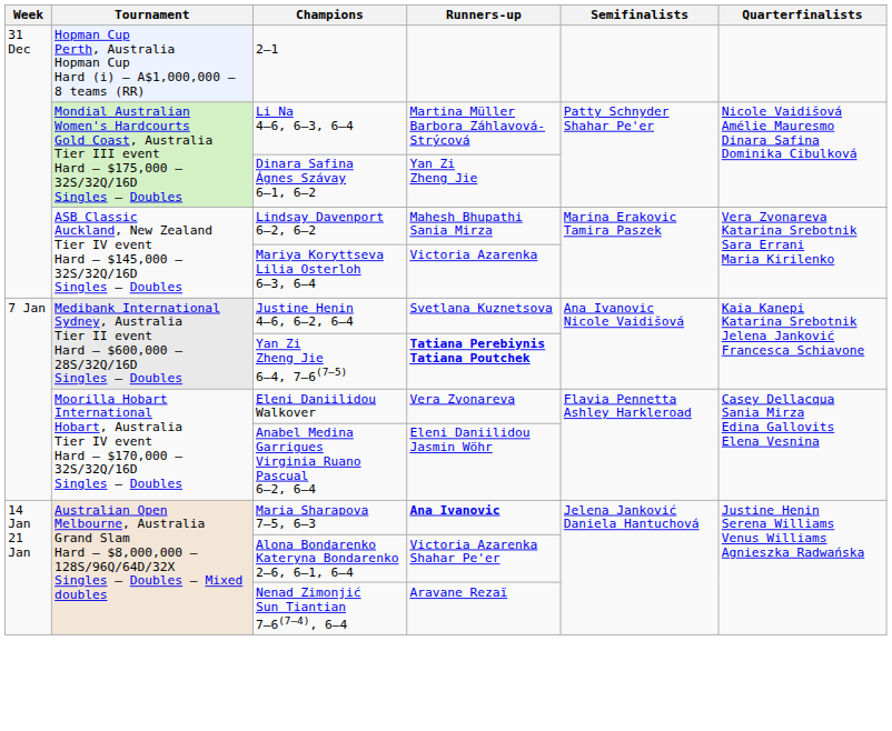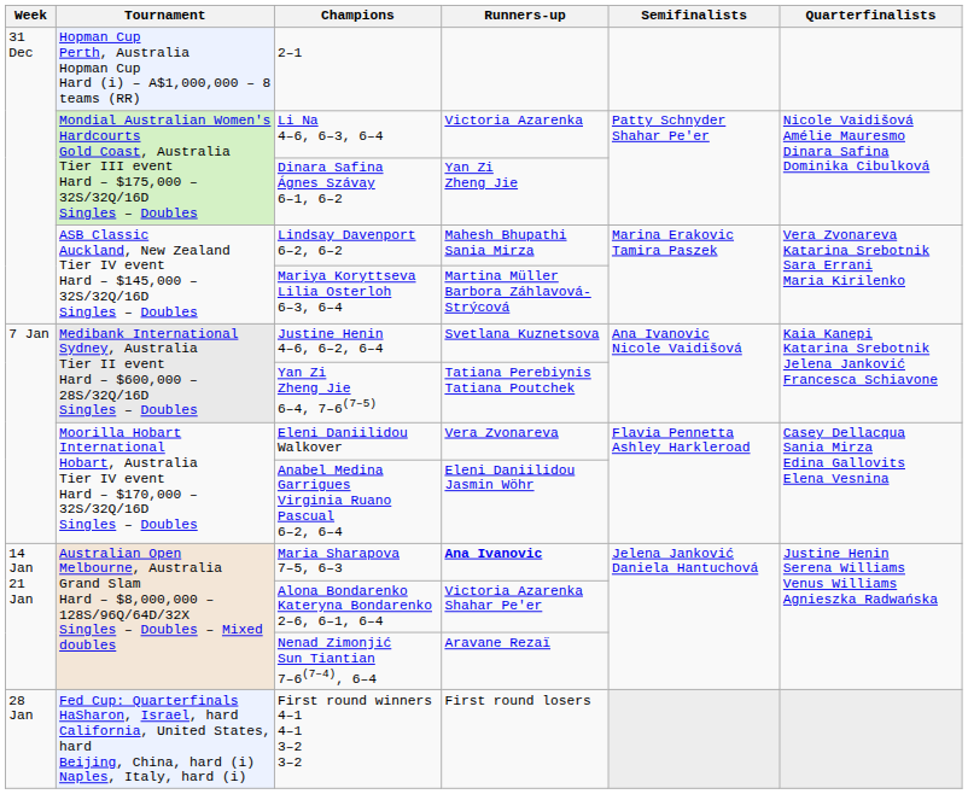 <table class=wikitable style=font-size:95%>
 <tr>
 <th style="width:48px;">Week</th>
 <th style="width:248px;">Tournament</th>
 <th style="width:200px;">Champions</th>
 <th style="width:200px;">Runners-up</th>
 <th style="width:190px;">Semifinalists</th>
 <th style="width:190px;">Quarterfinalists</th>
 </tr>
 <tr valign=top>
 <td rowspan=5>31 Dec</td>
 <td style="background:#ECF2FF;"><a href='#'>Hopman Cup</a><br> <a href='#'>Perth</a>, Australia<br>Hopman Cup<br>Hard (i) – A$1,000,000 – 8 teams (RR)</td>
 <td><br>2–1</td>
 <td></td>
 <td><br><br></td>
 <td><br><br></td>
 </tr>
 <tr valign="top">
 <td rowspan=2 style="background:#d4f1c5;"><a href='#'>Mondial Australian Women's Hardcourts</a><br> <a href='#'>Gold Coast</a>, Australia<br>Tier III event <br> Hard – $175,000 – 32S/32Q/16D<br><a href='#'>Singles</a> – <a href='#'>Doubles</a></td>
 <td> <a href='#'>Li Na</a> <br> 4–6, 6–3, 6–4</td>
-<td> <a href='#'>Martina Müller</a> <br>  <a href='#'>Barbora Záhlavová-Strýcová</a></td>
+<td> <a href='#'>Victoria Azarenka</a></td>
 <td rowspan=2> <a href='#'>Patty Schnyder</a><br> <a href='#'>Shahar Pe'er</a></td>
 <td rowspan=2> <a href='#'>Nicole Vaidišová</a>  <br>  <a href='#'>Amélie Mauresmo</a> <br> <a href='#'>Dinara Safina</a><br>   <a href='#'>Dominika Cibulková</a></td>
 </tr>
 <tr valign="top">
 <td> <a href='#'>Dinara Safina</a> <br>  <a href='#'>Ágnes Szávay</a><br>6–1, 6–2</td>
 <td> <a href='#'>Yan Zi</a> <br>  <a href='#'>Zheng Jie</a></td>
 </tr>
 <tr valign="top">
 <td rowspan=2><a href='#'>ASB Classic</a><br> <a href='#'>Auckland</a>, New Zealand<br>Tier IV event<br>Hard – $145,000 – 32S/32Q/16D<br><a href='#'>Singles</a> – <a href='#'>Doubles</a></td>
 <td> <a href='#'>Lindsay Davenport</a><br>6–2, 6–2</td>
 <td> <a href='#'>Mahesh Bhupathi</a> <br>  <a href='#'>Sania Mirza</a></td>
 <td rowspan=2> <a href='#'>Marina Erakovic</a><br> <a href='#'>Tamira Paszek</a></td>
 <td rowspan=2> <a href='#'>Vera Zvonareva</a> <br>  <a href='#'>Katarina Srebotnik</a> <br>  <a href='#'>Sara Errani</a><br> <a href='#'>Maria Kirilenko</a></td>
 </tr>
 <tr valign="top">
 <td> <a href='#'>Mariya Koryttseva</a> <br>  <a href='#'>Lilia Osterloh</a> <br>6–3, 6–4</td>
-<td> <a href='#'>Victoria Azarenka</a></td>
+<td> <a href='#'>Martina Müller</a> <br>  <a href='#'>Barbora Záhlavová-Strýcová</a></td>
 </tr>
 <tr valign="top">
 <td rowspan=4>7 Jan</td>
 <td rowspan=2 style="background:#e9e9e9;"><a href='#'>Medibank International</a><br> <a href='#'>Sydney</a>, Australia<br>Tier II event <br>Hard – $600,000 – 28S/32Q/16D<br><a href='#'>Singles</a> – <a href='#'>Doubles</a></td>
 <td> <a href='#'>Justine Henin</a><br>4–6, 6–2, 6–4</td>
 <td> <a href='#'>Svetlana Kuznetsova</a></td>
 <td rowspan=2> <a href='#'>Ana Ivanovic</a><br> <a href='#'>Nicole Vaidišová</a></td>
 <td rowspan=2> <a href='#'>Kaia Kanepi</a><br> <a href='#'>Katarina Srebotnik</a> <br> <a href='#'>Jelena Janković</a><br>  <a href='#'>Francesca Schiavone</a></td>
 </tr>
 <tr valign="top">
 <td> <a href='#'>Yan Zi</a> <br>  <a href='#'>Zheng Jie</a><br>6–4, 7–6<sup>(7–5)</sup></td>
-<td><strong> <a href='#'>Tatiana Perebiynis</a> <br>  <a href='#'>Tatiana Poutchek</a></strong></td>
+<td> <a href='#'>Tatiana Perebiynis</a> <br>  <a href='#'>Tatiana Poutchek</a></td>
 </tr>
 <tr valign="top">
 <td rowspan=2><a href='#'>Moorilla Hobart International</a><br> <a href='#'>Hobart</a>, Australia <br>Tier IV event<br>Hard – $170,000 – 32S/32Q/16D<br><a href='#'>Singles</a> – <a href='#'>Doubles</a></td>
 <td> <a href='#'>Eleni Daniilidou</a><br>Walkover</td>
 <td> <a href='#'>Vera Zvonareva</a></td>
 <td rowspan=2> <a href='#'>Flavia Pennetta</a> <br>  <a href='#'>Ashley Harkleroad</a></td>
 <td rowspan=2> <a href='#'>Casey Dellacqua</a><br> <a href='#'>Sania Mirza</a> <br> <a href='#'>Edina Gallovits</a><br>  <a href='#'>Elena Vesnina</a></td>
 </tr>
 <tr valign="top">
 <td> <a href='#'>Anabel Medina Garrigues</a> <br>  <a href='#'>Virginia Ruano Pascual</a><br>6–2, 6–4</td>
 <td> <a href='#'>Eleni Daniilidou</a> <br>  <a href='#'>Jasmin Wöhr</a></td>
 </tr>
 <tr valign="top">
 <td rowspan=3>14 Jan<br>21 Jan</td>
 <td rowspan=3 style="background:#f3e6d7;"><a href='#'>Australian Open</a><br> <a href='#'>Melbourne</a>, Australia<br>Grand Slam<br>Hard – $8,000,000 – 128S/96Q/64D/32X<br><a href='#'>Singles</a> – <a href='#'>Doubles</a>  – <a href='#'>Mixed doubles</a></td>
 <td> <a href='#'>Maria Sharapova</a> <br> 7–5, 6–3</td>
 <td><strong> <a href='#'>Ana Ivanovic</a></strong></td>
 <td rowspan=3> <a href='#'>Jelena Janković</a><br> <a href='#'>Daniela Hantuchová</a></td>
 <td rowspan=3> <a href='#'>Justine Henin</a><br> <a href='#'>Serena Williams</a><br> <a href='#'>Venus Williams</a><br> <a href='#'>Agnieszka Radwańska</a></td>
 </tr>
 <tr valign="top">
 <td> <a href='#'>Alona Bondarenko</a> <br>  <a href='#'>Kateryna Bondarenko</a><br>2–6, 6–1, 6–4</td>
 <td> <a href='#'>Victoria Azarenka</a> <br>  <a href='#'>Shahar Pe'er</a></td>
 </tr>
 <tr valign="top">
 <td> <a href='#'>Nenad Zimonjić</a> <br>  <a href='#'>Sun Tiantian</a><br>7–6<sup>(7–4)</sup>, 6–4</td>
 <td> <a href='#'>Aravane Rezaï</a></td>
 </tr>
+<tr valign=top>
+<td>28 Jan</td>
+<td style="background:#ecf2ff;"><a href='#'>Fed Cup: Quarterfinals</a><br> <a href='#'>HaSharon</a>, <a href='#'>Israel</a>, hard <br> <a href='#'>California</a>, United States, hard <br> <a href='#'>Beijing</a>, China, hard (i)<br> <a href='#'>Naples</a>, Italy, hard (i)<br></td>
+<td>First round winners<br> 4–1<br> 4–1<br> 3–2<br> 3–2</td>
+<td>First round losers<br><br><br><br></td>
+<td bgcolor="#ededed"></td>
+<td bgcolor="#ededed"></td>
+</tr>
 </table>
